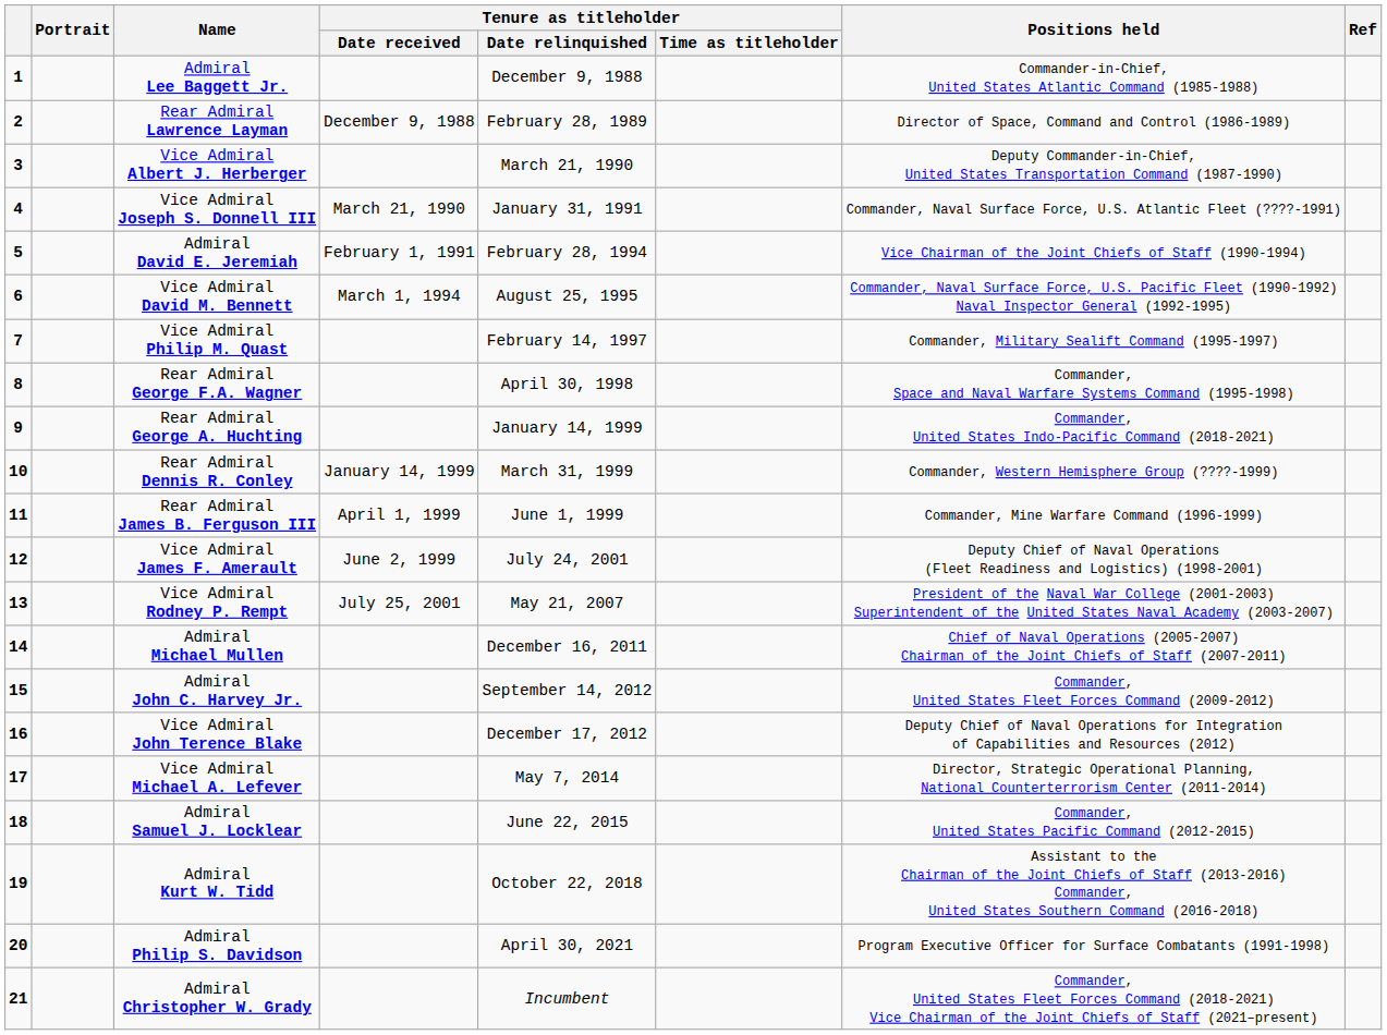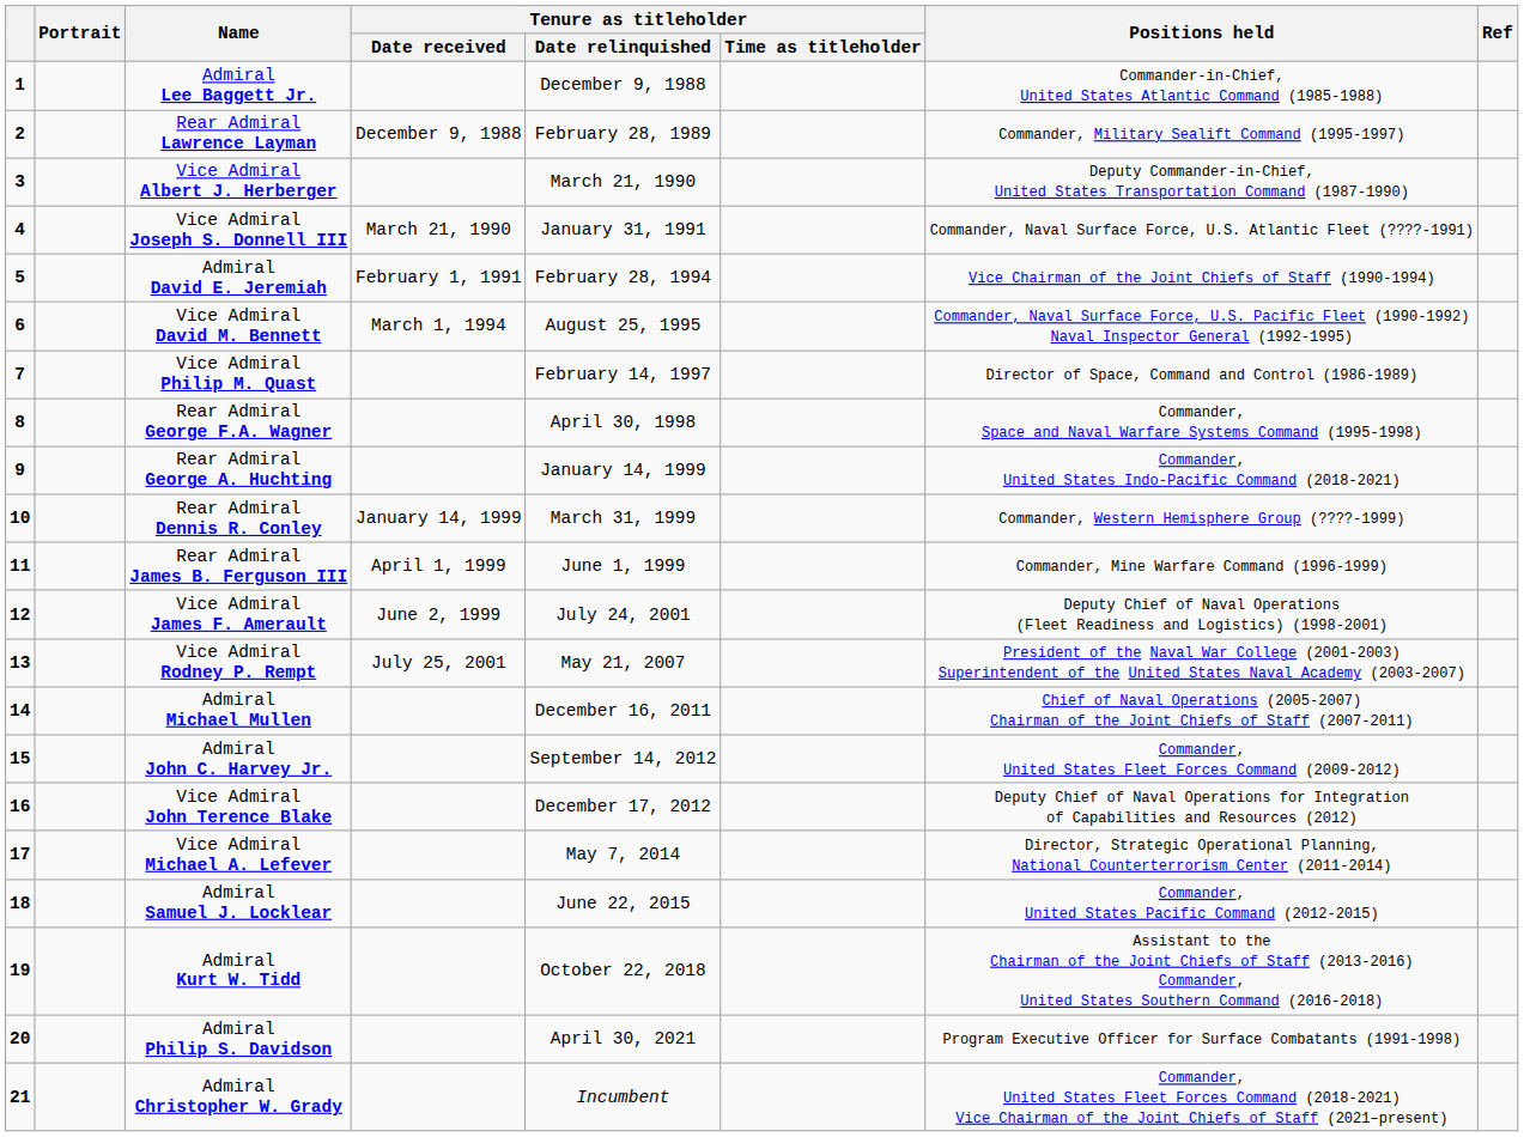 <table class="wikitable sortable" style="text-align:center;">
 <tr>
 <th rowspan=2></th>
 <th rowspan=2>Portrait</th>
 <th rowspan=2>Name</th>
 <th colspan=3>Tenure as titleholder</th>
 <th rowspan=2>Positions held</th>
 <th rowspan=2>Ref</th>
 </tr>
 <tr>
 <th>Date received</th>
 <th>Date relinquished</th>
 <th>Time as titleholder</th>
 </tr>
 <tr>
 <td><strong>1</strong></td>
 <td></td>
 <td><a href='#'>Admiral</a><br><strong><a href='#'>Lee Baggett Jr.</a></strong></td>
 <td></td>
 <td>December 9, 1988</td>
 <td></td>
 <td align="center"><small>Commander-in-Chief,<br><a href='#'>United States Atlantic Command</a> (1985-1988)</small></td>
 <td></td>
 </tr>
 <tr>
 <td><strong>2</strong></td>
 <td></td>
 <td><a href='#'>Rear Admiral</a><br><strong><a href='#'>Lawrence Layman</a></strong></td>
 <td>December 9, 1988</td>
 <td>February 28, 1989</td>
 <td></td>
-<td align="center"><small>Director of Space, Command and Control (1986-1989)</small></td>
+<td align="center"><small>Commander, <a href='#'>Military Sealift Command</a> (1995-1997)</small></td>
 <td></td>
 </tr>
 <tr>
 <td><strong>3</strong></td>
 <td></td>
 <td><a href='#'>Vice Admiral</a><br><strong><a href='#'>Albert J. Herberger</a></strong></td>
 <td></td>
 <td>March 21, 1990</td>
 <td></td>
 <td align="center"><small>Deputy Commander-in-Chief,<br><a href='#'>United States Transportation Command</a> (1987-1990)</small></td>
 <td></td>
 </tr>
 <tr>
 <td><strong>4</strong></td>
 <td></td>
 <td>Vice Admiral<br><strong><a href='#'>Joseph S. Donnell III</a></strong></td>
 <td>March 21, 1990</td>
 <td>January 31, 1991</td>
 <td></td>
 <td align="center"><small>Commander, Naval Surface Force, U.S. Atlantic Fleet (????-1991)</small></td>
 <td></td>
 </tr>
 <tr>
 <td><strong>5</strong></td>
 <td></td>
 <td>Admiral<br><strong><a href='#'>David E. Jeremiah</a></strong></td>
 <td>February 1, 1991</td>
 <td>February 28, 1994</td>
 <td></td>
 <td align="center"><small><a href='#'>Vice Chairman of the Joint Chiefs of Staff</a> (1990-1994)</small></td>
 <td></td>
 </tr>
 <tr>
 <td><strong>6</strong></td>
 <td></td>
 <td>Vice Admiral<br><strong><a href='#'>David M. Bennett</a></strong></td>
 <td>March 1, 1994</td>
 <td>August 25, 1995</td>
 <td></td>
 <td align="center"><small><a href='#'>Commander, Naval Surface Force, U.S. Pacific Fleet</a> (1990-1992)<br><a href='#'>Naval Inspector General</a> (1992-1995)</small></td>
 <td></td>
 </tr>
 <tr>
 <td><strong>7</strong></td>
 <td></td>
 <td>Vice Admiral<br><strong><a href='#'>Philip M. Quast</a></strong></td>
 <td></td>
 <td>February 14, 1997</td>
 <td></td>
-<td align="center"><small>Commander, <a href='#'>Military Sealift Command</a> (1995-1997)</small></td>
+<td align="center"><small>Director of Space, Command and Control (1986-1989)</small></td>
 <td></td>
 </tr>
 <tr>
 <td><strong>8</strong></td>
 <td></td>
 <td>Rear Admiral<br><strong><a href='#'>George F.A. Wagner</a></strong></td>
 <td></td>
 <td>April 30, 1998</td>
 <td></td>
 <td align="center"><small>Commander,<br><a href='#'>Space and Naval Warfare Systems Command</a> (1995-1998)</small></td>
 <td></td>
 </tr>
 <tr>
 <td><strong>9</strong></td>
 <td></td>
 <td>Rear Admiral<br><strong><a href='#'>George A. Huchting</a></strong></td>
 <td></td>
 <td>January 14, 1999</td>
 <td></td>
 <td align="center"><small><a href='#'>Commander</a>,<br><a href='#'>United States Indo-Pacific Command</a> (2018-2021)</small></td>
 <td></td>
 </tr>
 <tr>
 <td><strong>10</strong></td>
 <td></td>
 <td>Rear Admiral<br><strong><a href='#'>Dennis R. Conley</a></strong></td>
 <td>January 14, 1999</td>
 <td>March 31, 1999</td>
 <td></td>
 <td align="center"><small>Commander, <a href='#'>Western Hemisphere Group</a> (????-1999)</small></td>
 <td></td>
 </tr>
 <tr>
 <td><strong>11</strong></td>
 <td></td>
 <td>Rear Admiral<br><strong><a href='#'>James B. Ferguson III</a></strong></td>
 <td>April 1, 1999</td>
 <td>June 1, 1999</td>
 <td></td>
 <td align="center"><small>Commander, Mine Warfare Command (1996-1999)</small></td>
 <td></td>
 </tr>
 <tr>
 <td><strong>12</strong></td>
 <td></td>
 <td>Vice Admiral<br><strong><a href='#'>James F. Amerault</a></strong></td>
 <td>June 2, 1999</td>
 <td>July 24, 2001</td>
 <td></td>
 <td align="center"><small>Deputy Chief of Naval Operations<br>(Fleet Readiness and Logistics) (1998-2001)</small></td>
 <td></td>
 </tr>
 <tr>
 <td><strong>13</strong></td>
 <td></td>
 <td>Vice Admiral<br><strong><a href='#'>Rodney P. Rempt</a></strong></td>
 <td>July 25, 2001</td>
 <td>May 21, 2007</td>
 <td></td>
 <td align="center"><small><a href='#'>President of the</a> <a href='#'>Naval War College</a> (2001-2003)<br><a href='#'>Superintendent of the</a> <a href='#'>United States Naval Academy</a> (2003-2007)</small></td>
 <td></td>
 </tr>
 <tr>
 <td><strong>14</strong></td>
 <td></td>
 <td>Admiral<br><strong><a href='#'>Michael Mullen</a></strong></td>
 <td></td>
 <td>December 16, 2011</td>
 <td></td>
 <td align="center"><small><a href='#'>Chief of Naval Operations</a> (2005-2007)<br><a href='#'>Chairman of the Joint Chiefs of Staff</a> (2007-2011)</small></td>
 <td></td>
 </tr>
 <tr>
 <td><strong>15</strong></td>
 <td></td>
 <td>Admiral<br><strong><a href='#'>John C. Harvey Jr.</a></strong></td>
 <td></td>
 <td>September 14, 2012</td>
 <td></td>
 <td align="center"><small><a href='#'>Commander</a>,<br><a href='#'>United States Fleet Forces Command</a> (2009-2012)</small></td>
 <td></td>
 </tr>
 <tr>
 <td><strong>16</strong></td>
 <td></td>
 <td>Vice Admiral<br><strong><a href='#'>John Terence Blake</a></strong></td>
 <td></td>
 <td>December 17, 2012</td>
 <td></td>
 <td align="center"><small>Deputy Chief of Naval Operations for Integration<br>of Capabilities and Resources (2012)</small></td>
 <td></td>
 </tr>
 <tr>
 <td><strong>17</strong></td>
 <td></td>
 <td>Vice Admiral<br><strong><a href='#'>Michael A. Lefever</a></strong></td>
 <td></td>
 <td>May 7, 2014</td>
 <td></td>
 <td align="center"><small>Director, Strategic Operational Planning,<br><a href='#'>National Counterterrorism Center</a> (2011-2014)</small></td>
 <td></td>
 </tr>
 <tr>
 <td><strong>18</strong></td>
 <td></td>
 <td>Admiral<br><strong><a href='#'>Samuel J. Locklear</a></strong></td>
 <td></td>
 <td>June 22, 2015</td>
 <td></td>
 <td align="center"><small><a href='#'>Commander</a>,<br><a href='#'>United States Pacific Command</a> (2012-2015)</small></td>
 <td></td>
 </tr>
 <tr>
 <td><strong>19</strong></td>
 <td></td>
 <td>Admiral<br><strong><a href='#'>Kurt W. Tidd</a></strong></td>
 <td></td>
 <td>October 22, 2018</td>
 <td></td>
 <td align="center"><small>Assistant to the<br><a href='#'>Chairman of the Joint Chiefs of Staff</a> (2013-2016)<br><a href='#'>Commander</a>,<br><a href='#'>United States Southern Command</a> (2016-2018)</small></td>
 <td></td>
 </tr>
 <tr>
 <td><strong>20</strong></td>
 <td></td>
 <td>Admiral<br><strong><a href='#'>Philip S. Davidson</a></strong></td>
 <td></td>
 <td>April 30, 2021</td>
 <td></td>
 <td align="center"><small>Program Executive Officer for Surface Combatants (1991-1998)</small></td>
 <td></td>
 </tr>
 <tr>
 <td><strong>21</strong></td>
 <td></td>
 <td>Admiral<br><strong><a href='#'>Christopher W. Grady</a></strong></td>
 <td></td>
 <td align="center"><em>Incumbent</em></td>
 <td></td>
 <td align="center"><small><a href='#'>Commander</a>,<br><a href='#'>United States Fleet Forces Command</a> (2018-2021)<br><a href='#'>Vice Chairman of the Joint Chiefs of Staff</a> (2021–present)</small></td>
 <td></td>
 </tr>
 </table>
